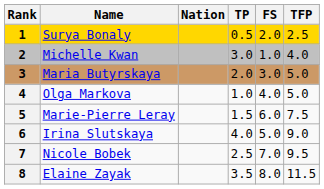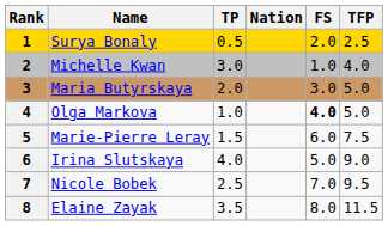 <table class="wikitable">
 <tr>
 <th>Rank</th>
 <th>Name</th>
+<th>TP</th>
 <th>Nation</th>
-<th>TP</th>
 <th>FS</th>
 <th>TFP</th>
 </tr>
 <tr bgcolor="gold">
 <td align="center"><strong>1</strong></td>
 <td><a href='#'>Surya Bonaly</a></td>
+<td>0.5</td>
 <td></td>
-<td>0.5</td>
 <td>2.0</td>
 <td>2.5</td>
 </tr>
 <tr bgcolor="silver">
 <td align="center"><strong>2</strong></td>
 <td><a href='#'>Michelle Kwan</a></td>
+<td>3.0</td>
 <td></td>
-<td>3.0</td>
 <td>1.0</td>
 <td>4.0</td>
 </tr>
 <tr bgcolor="cc9966">
 <td align="center"><strong>3</strong></td>
 <td><a href='#'>Maria Butyrskaya</a></td>
+<td>2.0</td>
 <td></td>
-<td>2.0</td>
 <td>3.0</td>
 <td>5.0</td>
 </tr>
 <tr>
 <th>4</th>
 <td><a href='#'>Olga Markova</a></td>
+<td>1.0</td>
 <td></td>
-<td>1.0</td>
-<td>4.0</td>
+<td><strong>4.0</strong></td>
 <td>5.0</td>
 </tr>
 <tr>
 <th>5</th>
 <td><a href='#'>Marie-Pierre Leray</a></td>
+<td>1.5</td>
 <td></td>
-<td>1.5</td>
 <td>6.0</td>
 <td>7.5</td>
 </tr>
 <tr>
 <th>6</th>
 <td><a href='#'>Irina Slutskaya</a></td>
+<td>4.0</td>
 <td></td>
-<td>4.0</td>
 <td>5.0</td>
 <td>9.0</td>
 </tr>
 <tr>
 <th>7</th>
 <td><a href='#'>Nicole Bobek</a></td>
+<td>2.5</td>
 <td></td>
-<td>2.5</td>
 <td>7.0</td>
 <td>9.5</td>
 </tr>
 <tr>
 <th>8</th>
 <td><a href='#'>Elaine Zayak</a></td>
+<td>3.5</td>
 <td></td>
-<td>3.5</td>
 <td>8.0</td>
 <td>11.5</td>
 </tr>
 </table>
